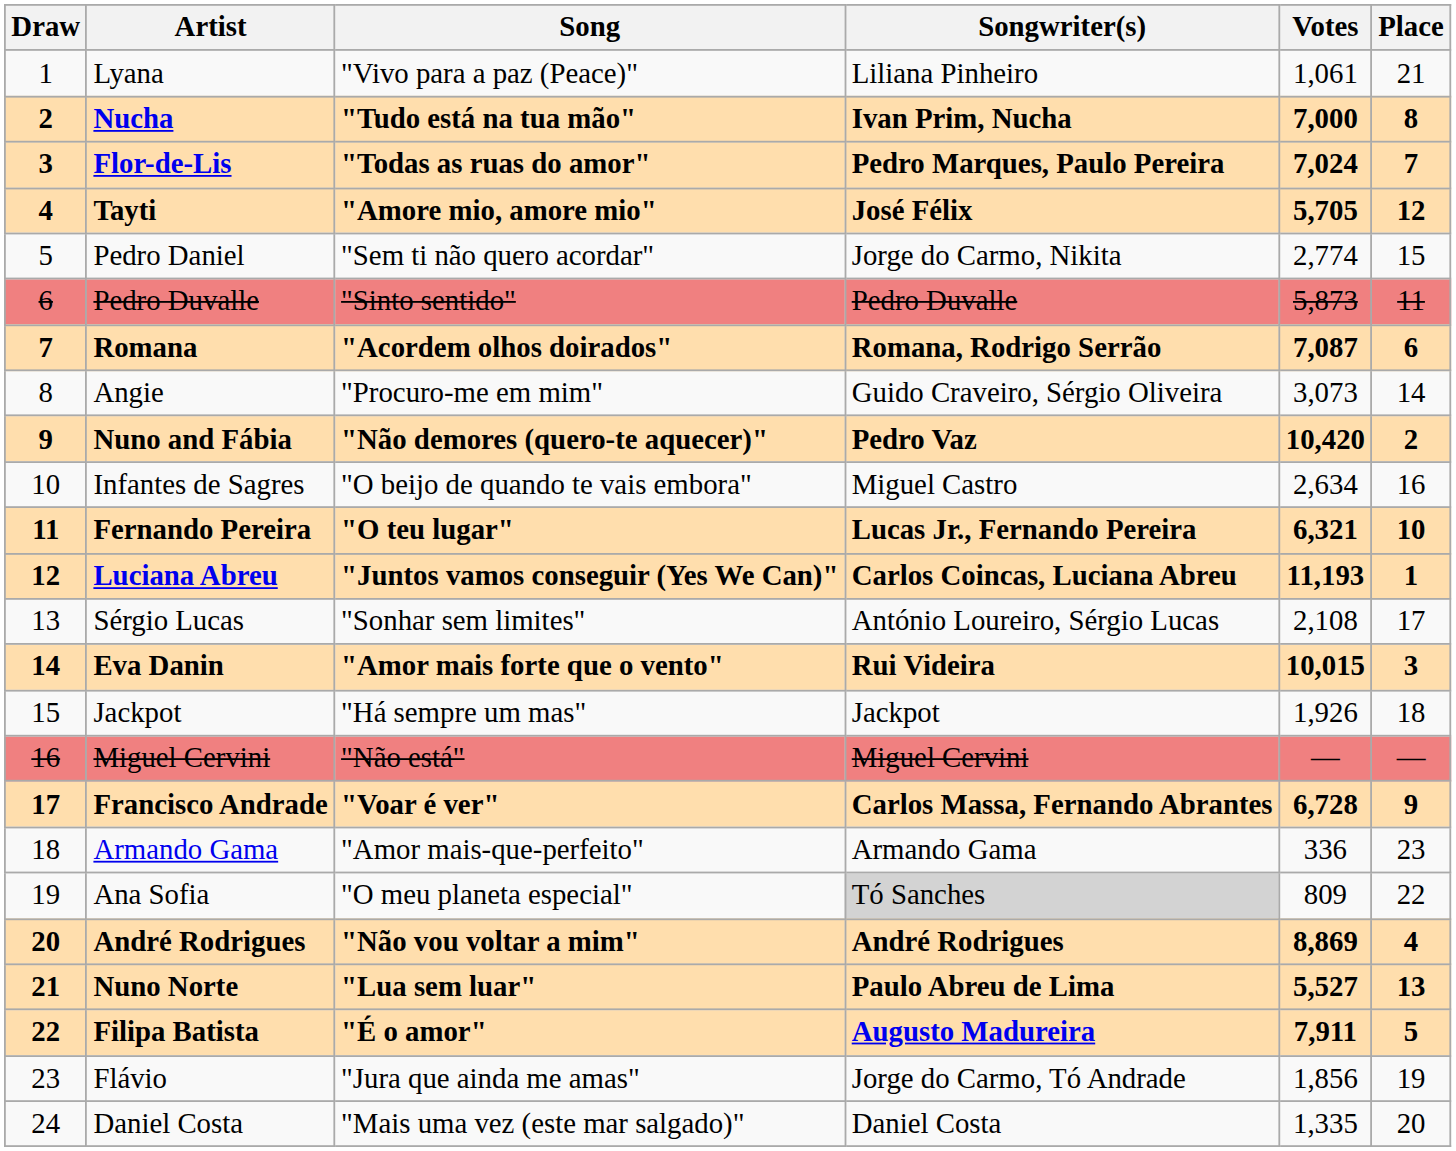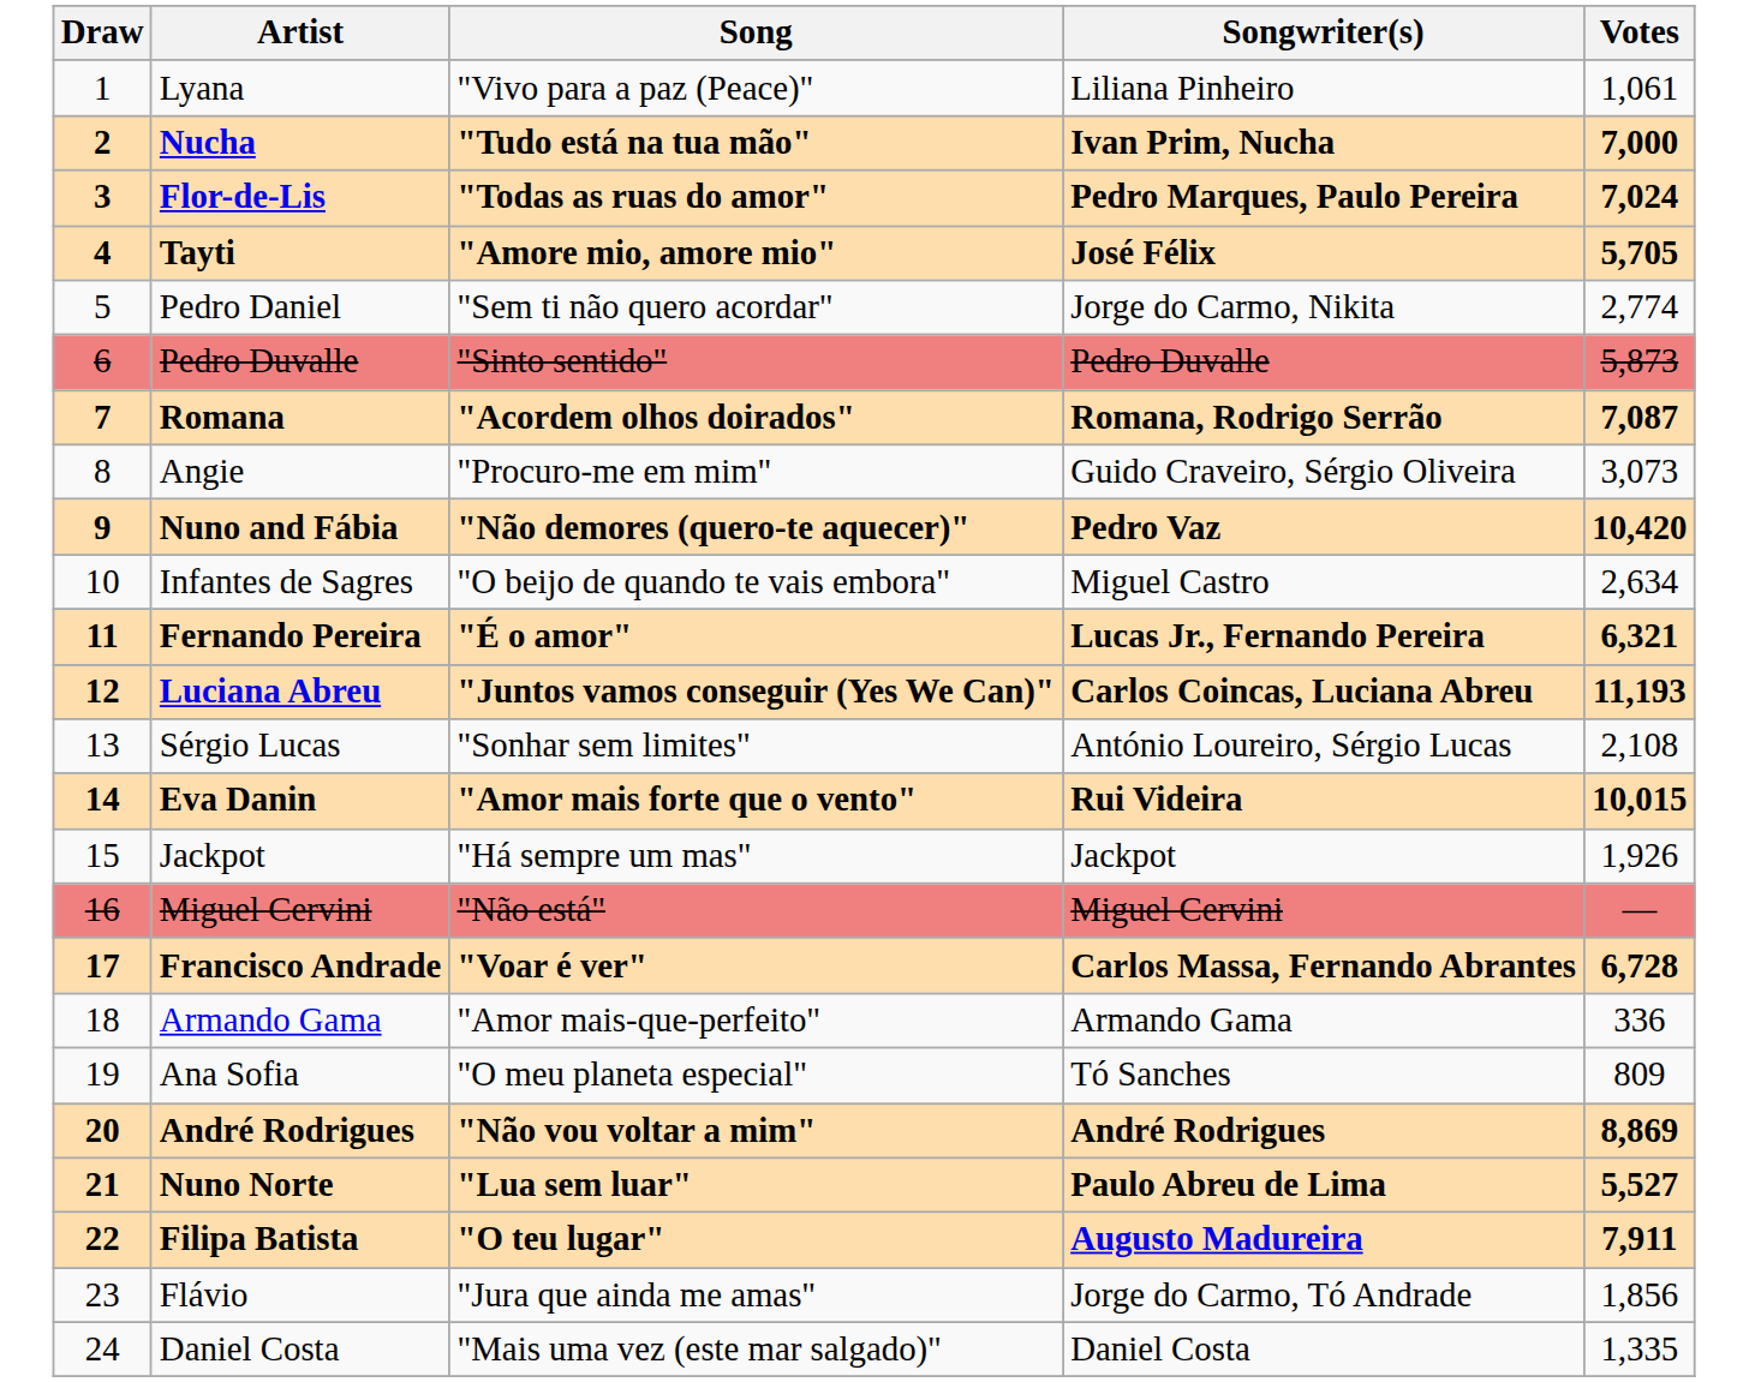 <table class="sortable wikitable" style="margin: 1em auto 1em auto; text-align:center;">
 <tr>
 <th>Draw</th>
 <th>Artist</th>
 <th>Song</th>
 <th>Songwriter(s)</th>
 <th>Votes</th>
-<th>Place</th>
 </tr>
 <tr>
 <td>1</td>
 <td align="left">Lyana</td>
 <td align="left">"Vivo para a paz (Peace)"</td>
 <td align="left">Liliana Pinheiro</td>
 <td>1,061</td>
-<td>21</td>
 </tr>
 <tr style="font-weight:bold; background:navajowhite;">
 <td>2</td>
 <td align="left"><a href='#'>Nucha</a></td>
 <td align="left">"Tudo está na tua mão"</td>
 <td align="left">Ivan Prim, Nucha</td>
 <td>7,000</td>
-<td>8</td>
 </tr>
 <tr style="font-weight:bold; background:navajowhite;">
 <td>3</td>
 <td align="left"><a href='#'>Flor-de-Lis</a></td>
 <td align="left">"Todas as ruas do amor"</td>
 <td align="left">Pedro Marques, Paulo Pereira</td>
 <td>7,024</td>
-<td>7</td>
 </tr>
 <tr style="font-weight:bold; background:navajowhite;">
 <td>4</td>
 <td align="left">Tayti</td>
 <td align="left">"Amore mio, amore mio"</td>
 <td align="left">José Félix</td>
 <td>5,705</td>
-<td>12</td>
 </tr>
 <tr>
 <td>5</td>
 <td align="left">Pedro Daniel</td>
 <td align="left">"Sem ti não quero acordar"</td>
 <td align="left">Jorge do Carmo, Nikita</td>
 <td>2,774</td>
-<td>15</td>
 </tr>
 <tr bgcolor="#F08080">
 <td><s>6</s></td>
 <td align="left"><s>Pedro Duvalle</s></td>
 <td align="left"><s>"Sinto sentido"</s></td>
 <td align="left"><s>Pedro Duvalle</s></td>
 <td><s>5,873</s></td>
-<td><s>11</s></td>
 </tr>
 <tr style="font-weight:bold; background:navajowhite;">
 <td>7</td>
 <td align="left">Romana</td>
 <td align="left">"Acordem olhos doirados"</td>
 <td align="left">Romana, Rodrigo Serrão</td>
 <td>7,087</td>
-<td>6</td>
 </tr>
 <tr>
 <td>8</td>
 <td align="left">Angie</td>
 <td align="left">"Procuro-me em mim"</td>
 <td align="left">Guido Craveiro, Sérgio Oliveira</td>
 <td>3,073</td>
-<td>14</td>
 </tr>
 <tr style="font-weight:bold; background:navajowhite;">
 <td>9</td>
 <td align="left">Nuno and Fábia</td>
 <td align="left">"Não demores (quero-te aquecer)"</td>
 <td align="left">Pedro Vaz</td>
 <td>10,420</td>
-<td>2</td>
 </tr>
 <tr>
 <td>10</td>
 <td align="left">Infantes de Sagres</td>
 <td align="left">"O beijo de quando te vais embora"</td>
 <td align="left">Miguel Castro</td>
 <td>2,634</td>
-<td>16</td>
 </tr>
 <tr style="font-weight:bold; background:navajowhite;">
 <td>11</td>
 <td align="left">Fernando Pereira</td>
-<td align="left">"O teu lugar"</td>
+<td align="left">"É o amor"</td>
 <td align="left">Lucas Jr., Fernando Pereira</td>
 <td>6,321</td>
-<td>10</td>
 </tr>
 <tr style="font-weight:bold; background:navajowhite;">
 <td>12</td>
 <td align="left"><a href='#'>Luciana Abreu</a></td>
 <td align="left">"Juntos vamos conseguir (Yes We Can)"</td>
 <td align="left">Carlos Coincas, Luciana Abreu</td>
 <td>11,193</td>
-<td>1</td>
 </tr>
 <tr>
 <td>13</td>
 <td align="left">Sérgio Lucas</td>
 <td align="left">"Sonhar sem limites"</td>
 <td align="left">António Loureiro, Sérgio Lucas</td>
 <td>2,108</td>
-<td>17</td>
 </tr>
 <tr style="font-weight:bold; background:navajowhite;">
 <td>14</td>
 <td align="left">Eva Danin</td>
 <td align="left">"Amor mais forte que o vento"</td>
 <td align="left">Rui Videira</td>
 <td>10,015</td>
-<td>3</td>
 </tr>
 <tr>
 <td>15</td>
 <td align="left">Jackpot</td>
 <td align="left">"Há sempre um mas"</td>
 <td align="left">Jackpot</td>
 <td>1,926</td>
-<td>18</td>
 </tr>
 <tr bgcolor="#F08080">
 <td><s>16</s></td>
 <td align="left"><s>Miguel Cervini</s></td>
 <td align="left"><s>"Não está"</s></td>
 <td align="left"><s>Miguel Cervini</s></td>
-<td>—</td>
 <td>—</td>
 </tr>
 <tr style="font-weight:bold; background:navajowhite;">
 <td>17</td>
 <td align="left">Francisco Andrade</td>
 <td align="left">"Voar é ver"</td>
 <td align="left">Carlos Massa, Fernando Abrantes</td>
 <td>6,728</td>
-<td>9</td>
 </tr>
 <tr>
 <td>18</td>
 <td align="left"><a href='#'>Armando Gama</a></td>
 <td align="left">"Amor mais-que-perfeito"</td>
 <td align="left">Armando Gama</td>
 <td>336</td>
-<td>23</td>
 </tr>
 <tr>
 <td>19</td>
 <td align="left">Ana Sofia</td>
 <td align="left">"O meu planeta especial"</td>
-<td align="left" style="background: lightgrey;">Tó Sanches</td>
+<td align="left">Tó Sanches</td>
 <td>809</td>
-<td>22</td>
 </tr>
 <tr style="font-weight:bold; background:navajowhite;">
 <td>20</td>
 <td align="left">André Rodrigues</td>
 <td align="left">"Não vou voltar a mim"</td>
 <td align="left">André Rodrigues</td>
 <td>8,869</td>
-<td>4</td>
 </tr>
 <tr style="font-weight:bold; background:navajowhite;">
 <td>21</td>
 <td align="left">Nuno Norte</td>
 <td align="left">"Lua sem luar"</td>
 <td align="left">Paulo Abreu de Lima</td>
 <td>5,527</td>
-<td>13</td>
 </tr>
 <tr style="font-weight:bold; background:navajowhite;">
 <td>22</td>
 <td align="left">Filipa Batista</td>
-<td align="left">"É o amor"</td>
+<td align="left">"O teu lugar"</td>
 <td align="left"><a href='#'>Augusto Madureira</a></td>
 <td>7,911</td>
-<td>5</td>
 </tr>
 <tr>
 <td>23</td>
 <td align="left">Flávio</td>
 <td align="left">"Jura que ainda me amas"</td>
 <td align="left">Jorge do Carmo, Tó Andrade</td>
 <td>1,856</td>
-<td>19</td>
 </tr>
 <tr>
 <td>24</td>
 <td align="left">Daniel Costa</td>
 <td align="left">"Mais uma vez (este mar salgado)"</td>
 <td align="left">Daniel Costa</td>
 <td>1,335</td>
-<td>20</td>
 </tr>
 </table>
